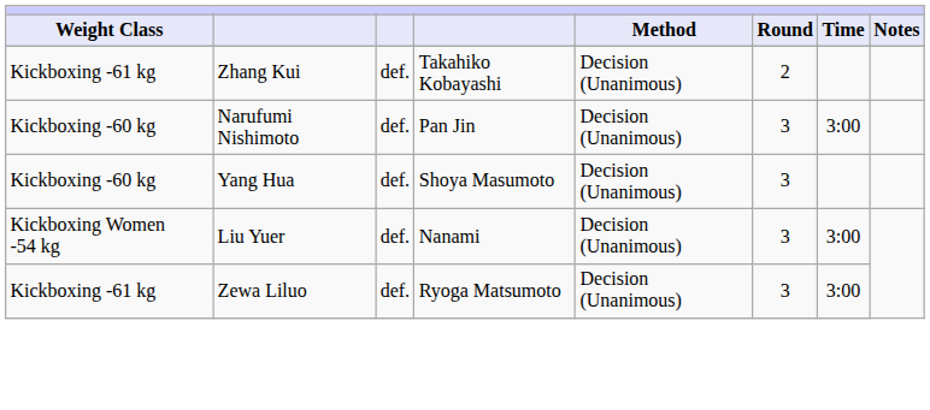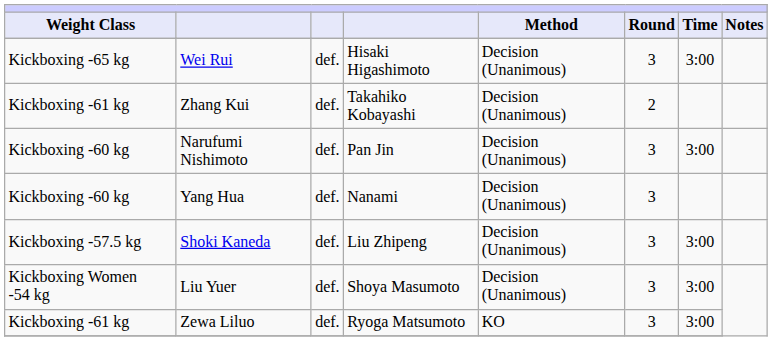 <table class="wikitable" style="font-size: 80%;">
 <tr>
 <th colspan="8" style="background-color: #ccf; color: #000080; text-align: center;"></th>
 </tr>
 <tr>
 <th colspan="1" style="background-color: #E6E8FA; color: #000000; text-align: center;">Weight Class</th>
 <th colspan="1" style="background-color: #E6E8FA; color: #000000; text-align: center;"></th>
 <th colspan="1" style="background-color: #E6E8FA; color: #000000; text-align: center;"></th>
 <th colspan="1" style="background-color: #E6E8FA; color: #000000; text-align: center;"></th>
 <th colspan="1" style="background-color: #E6E8FA; color: #000000; text-align: center;">Method</th>
 <th colspan="1" style="background-color: #E6E8FA; color: #000000; text-align: center;">Round</th>
 <th colspan="1" style="background-color: #E6E8FA; color: #000000; text-align: center;">Time</th>
 <th colspan="1" style="background-color: #E6E8FA; color: #000000; text-align: center;">Notes</th>
 </tr>
 <tr>
+</tr>
+<tr>
+<td>Kickboxing -65 kg</td>
+<td> <a href='#'>Wei Rui</a></td>
+<td align=center>def.</td>
+<td> Hisaki Higashimoto</td>
+<td>Decision (Unanimous)</td>
+<td align=center>3</td>
+<td align=center>3:00</td>
+<td></td>
 </tr>
 <tr>
 <td>Kickboxing -61 kg</td>
 <td> Zhang Kui</td>
 <td align=center>def.</td>
 <td> Takahiko Kobayashi</td>
 <td>Decision (Unanimous)</td>
 <td align=center>2</td>
 <td align=center></td>
 <td></td>
 </tr>
 <tr>
 <td>Kickboxing -60 kg</td>
 <td> Narufumi Nishimoto</td>
 <td align=center>def.</td>
 <td> Pan Jin</td>
 <td>Decision (Unanimous)</td>
 <td align=center>3</td>
 <td align=center>3:00</td>
 </tr>
 <tr>
 <td>Kickboxing -60 kg</td>
 <td> Yang Hua</td>
 <td align=center>def.</td>
-<td> Shoya Masumoto</td>
+<td> Nanami</td>
 <td>Decision (Unanimous)</td>
 <td align=center>3</td>
 <td align=center></td>
 <td></td>
 </tr>
 <tr>
+<td>Kickboxing -57.5 kg</td>
+<td> <a href='#'>Shoki Kaneda</a></td>
+<td align=center>def.</td>
+<td> Liu Zhipeng</td>
+<td>Decision (Unanimous)</td>
+<td align=center>3</td>
+<td align=center>3:00</td>
+<td></td>
+</tr>
+<tr>
 <td>Kickboxing Women -54 kg</td>
 <td> Liu Yuer</td>
 <td align=center>def.</td>
-<td> Nanami</td>
+<td> Shoya Masumoto</td>
 <td>Decision (Unanimous)</td>
 <td align=center>3</td>
 <td align=center>3:00</td>
 </tr>
 <tr>
 <td>Kickboxing -61 kg</td>
 <td> Zewa Liluo</td>
 <td align=center>def.</td>
 <td> Ryoga Matsumoto</td>
-<td>Decision (Unanimous)</td>
+<td>KO</td>
 <td align=center>3</td>
 <td align=center>3:00</td>
 </tr>
 <tr>
 </tr>
 </table>
